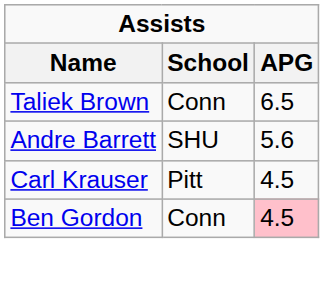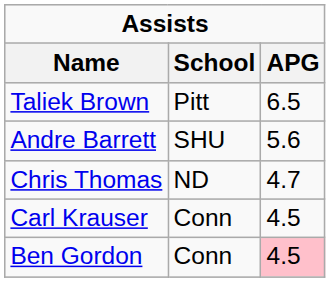 <table class="wikitable">
 <tr>
 <td colspan=3 style="text-align:center;"><strong>Assists</strong></td>
 </tr>
 <tr>
 <th>Name</th>
 <th>School</th>
 <th>APG</th>
 </tr>
 <tr>
 <td><a href='#'>Taliek Brown</a></td>
-<td>Conn</td>
+<td>Pitt</td>
 <td>6.5</td>
 </tr>
 <tr>
 <td><a href='#'>Andre Barrett</a></td>
 <td>SHU</td>
 <td>5.6</td>
 </tr>
 <tr>
+<td><a href='#'>Chris Thomas</a></td>
+<td>ND</td>
+<td>4.7</td>
+</tr>
+<tr>
 <td><a href='#'>Carl Krauser</a></td>
-<td>Pitt</td>
+<td>Conn</td>
 <td>4.5</td>
 </tr>
 <tr>
 <td><a href='#'>Ben Gordon</a></td>
 <td>Conn</td>
 <td style="background: pink;">4.5</td>
 </tr>
 </table>
